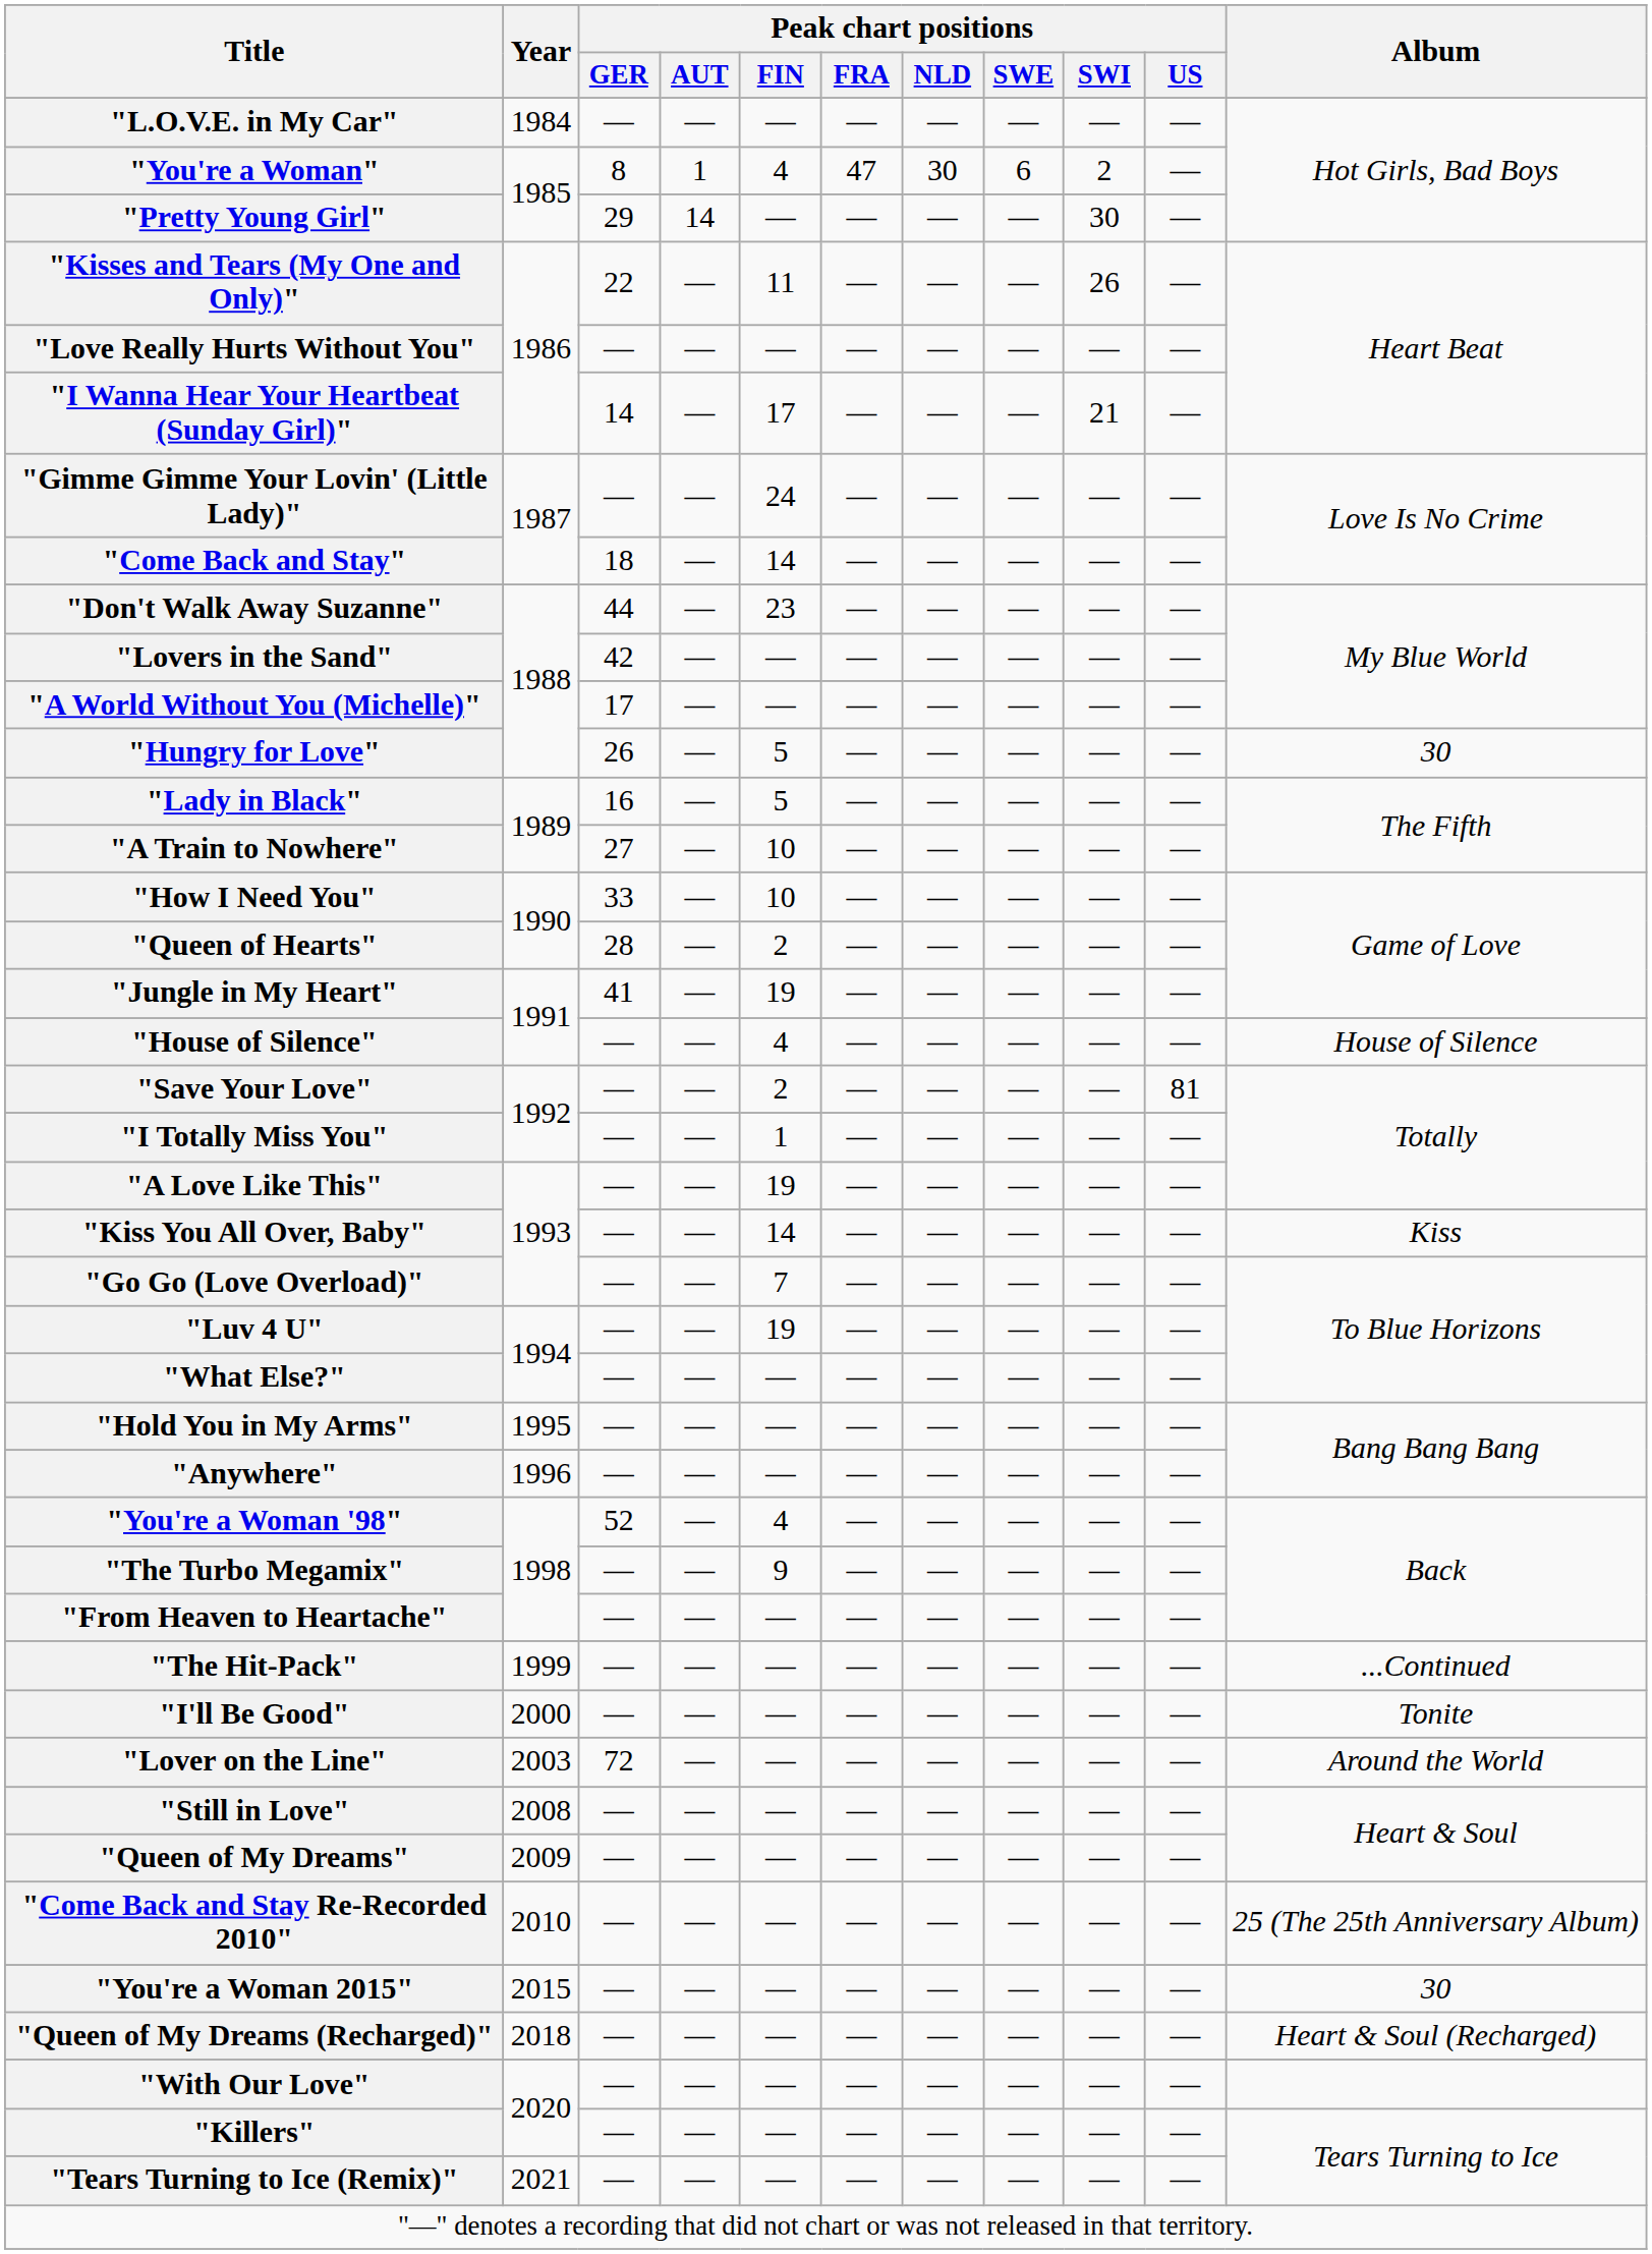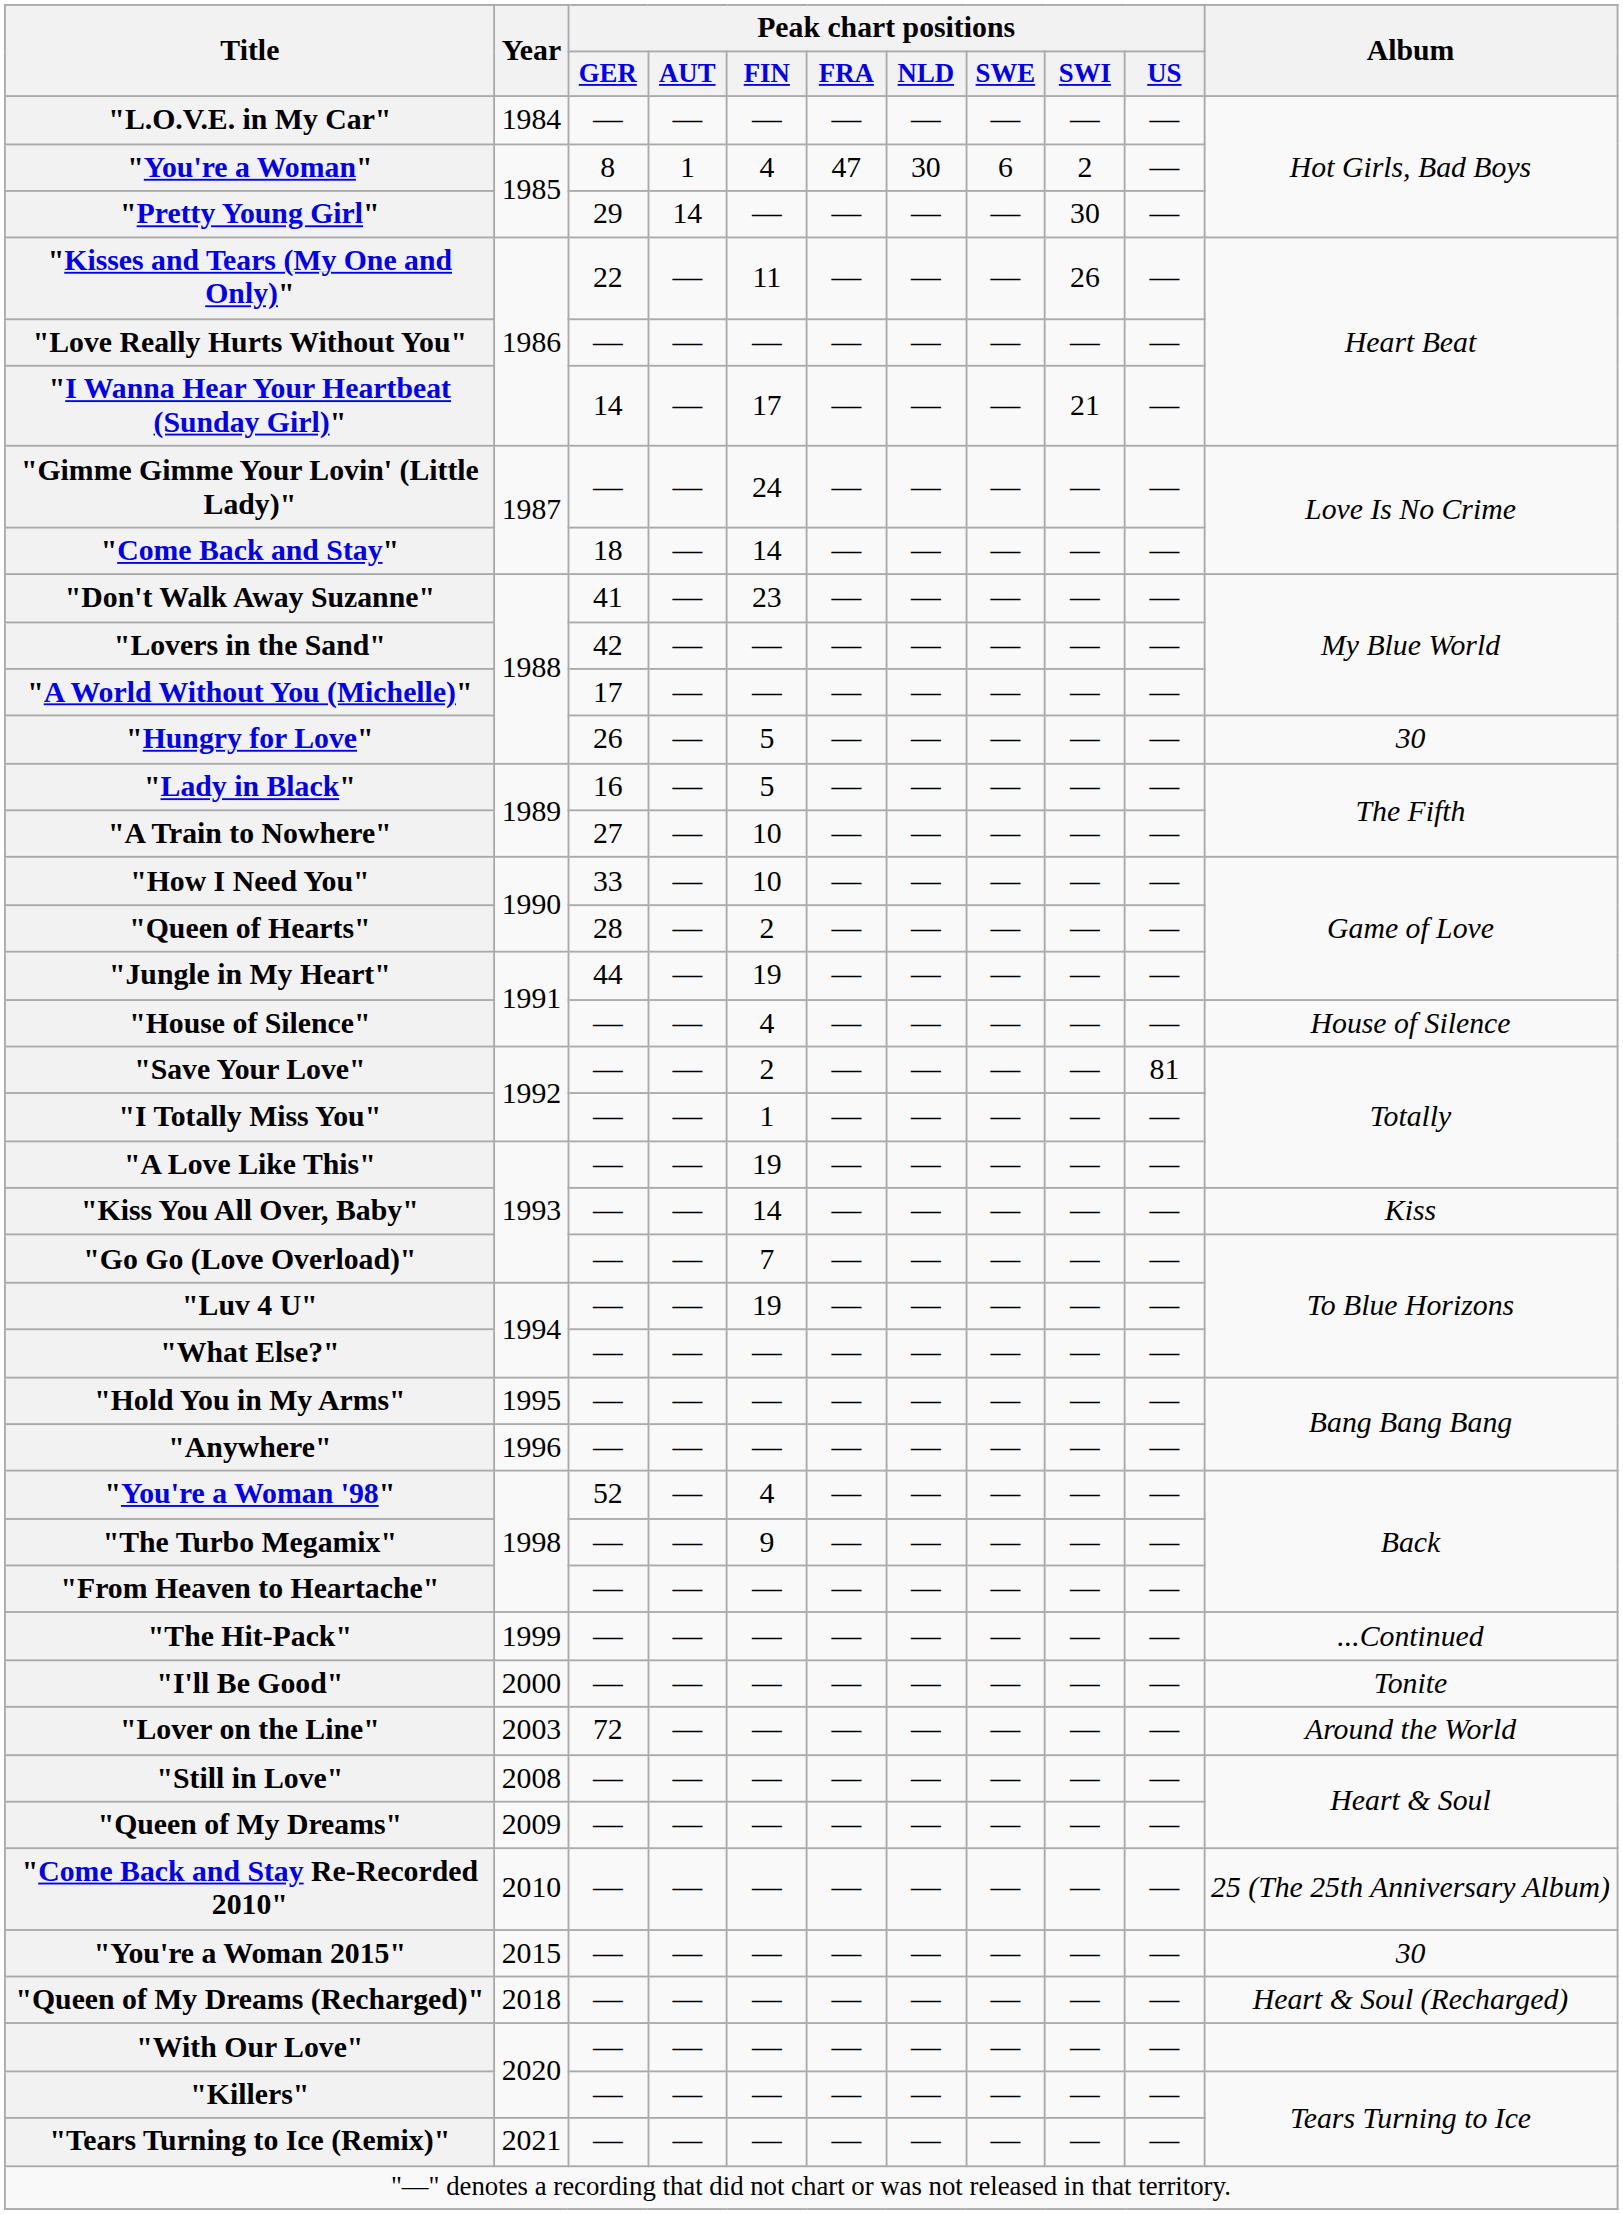 <table class="wikitable plainrowheaders" style="text-align:center;">
 <tr>
 <th scope="col" rowspan="2" style="width:16em;">Title</th>
 <th scope="col" rowspan="2">Year</th>
 <th scope="col" colspan="8">Peak chart positions</th>
 <th scope="col" rowspan="2">Album</th>
 </tr>
 <tr>
 <th scope="col" style="width:2.5em;font-size:90%;"><a href='#'>GER</a><br></th>
 <th scope="col" style="width:2.5em;font-size:90%;"><a href='#'>AUT</a><br></th>
 <th scope="col" style="width:2.5em;font-size:90%;"><a href='#'>FIN</a><br></th>
 <th scope="col" style="width:2.5em;font-size:90%;"><a href='#'>FRA</a><br></th>
 <th scope="col" style="width:2.5em;font-size:90%;"><a href='#'>NLD</a><br></th>
 <th scope="col" style="width:2.5em;font-size:90%;"><a href='#'>SWE</a><br></th>
 <th scope="col" style="width:2.5em;font-size:90%;"><a href='#'>SWI</a><br></th>
 <th scope="col" style="width:2.5em;font-size:90%;"><a href='#'>US</a><br></th>
 </tr>
 <tr>
 <th scope="row">"L.O.V.E. in My Car"</th>
 <td>1984</td>
 <td>—</td>
 <td>—</td>
 <td>—</td>
 <td>—</td>
 <td>—</td>
 <td>—</td>
 <td>—</td>
 <td>—</td>
 <td rowspan="3"><em>Hot Girls, Bad Boys</em></td>
 </tr>
 <tr>
 <th scope="row">"<a href='#'>You're a Woman</a>"</th>
 <td rowspan="2">1985</td>
 <td>8</td>
 <td>1</td>
 <td>4</td>
 <td>47</td>
 <td>30</td>
 <td>6</td>
 <td>2</td>
 <td>—</td>
 </tr>
 <tr>
 <th scope="row">"<a href='#'>Pretty Young Girl</a>"</th>
 <td>29</td>
 <td>14</td>
 <td>—</td>
 <td>—</td>
 <td>—</td>
 <td>—</td>
 <td>30</td>
 <td>—</td>
 </tr>
 <tr>
 <th scope="row">"<a href='#'>Kisses and Tears (My One and Only)</a>"</th>
 <td rowspan="3">1986</td>
 <td>22</td>
 <td>—</td>
 <td>11</td>
 <td>—</td>
 <td>—</td>
 <td>—</td>
 <td>26</td>
 <td>—</td>
 <td rowspan="3"><em>Heart Beat</em></td>
 </tr>
 <tr>
 <th scope="row">"Love Really Hurts Without You"</th>
 <td>—</td>
 <td>—</td>
 <td>—</td>
 <td>—</td>
 <td>—</td>
 <td>—</td>
 <td>—</td>
 <td>—</td>
 </tr>
 <tr>
 <th scope="row">"<a href='#'>I Wanna Hear Your Heartbeat (Sunday Girl)</a>"</th>
 <td>14</td>
 <td>—</td>
 <td>17</td>
 <td>—</td>
 <td>—</td>
 <td>—</td>
 <td>21</td>
 <td>—</td>
 </tr>
 <tr>
 <th scope="row">"Gimme Gimme Your Lovin' (Little Lady)"</th>
 <td rowspan="2">1987</td>
 <td>—</td>
 <td>—</td>
 <td>24</td>
 <td>—</td>
 <td>—</td>
 <td>—</td>
 <td>—</td>
 <td>—</td>
 <td rowspan="2"><em>Love Is No Crime</em></td>
 </tr>
 <tr>
 <th scope="row">"<a href='#'>Come Back and Stay</a>"</th>
 <td>18</td>
 <td>—</td>
 <td>14</td>
 <td>—</td>
 <td>—</td>
 <td>—</td>
 <td>—</td>
 <td>—</td>
 </tr>
 <tr>
 <th scope="row">"Don't Walk Away Suzanne"</th>
 <td rowspan="4">1988</td>
-<td>44</td>
+<td>41</td>
 <td>—</td>
 <td>23</td>
 <td>—</td>
 <td>—</td>
 <td>—</td>
 <td>—</td>
 <td>—</td>
 <td rowspan="3"><em>My Blue World</em></td>
 </tr>
 <tr>
 <th scope="row">"Lovers in the Sand"</th>
 <td>42</td>
 <td>—</td>
 <td>—</td>
 <td>—</td>
 <td>—</td>
 <td>—</td>
 <td>—</td>
 <td>—</td>
 </tr>
 <tr>
 <th scope="row">"<a href='#'>A World Without You (Michelle)</a>"</th>
 <td>17</td>
 <td>—</td>
 <td>—</td>
 <td>—</td>
 <td>—</td>
 <td>—</td>
 <td>—</td>
 <td>—</td>
 </tr>
 <tr>
 <th scope="row">"<a href='#'>Hungry for Love</a>"</th>
 <td>26</td>
 <td>—</td>
 <td>5</td>
 <td>—</td>
 <td>—</td>
 <td>—</td>
 <td>—</td>
 <td>—</td>
 <td><em>30</em></td>
 </tr>
 <tr>
 <th scope="row">"<a href='#'>Lady in Black</a>"</th>
 <td rowspan="2">1989</td>
 <td>16</td>
 <td>—</td>
 <td>5</td>
 <td>—</td>
 <td>—</td>
 <td>—</td>
 <td>—</td>
 <td>—</td>
 <td rowspan="2"><em>The Fifth</em></td>
 </tr>
 <tr>
 <th scope="row">"A Train to Nowhere"</th>
 <td>27</td>
 <td>—</td>
 <td>10</td>
 <td>—</td>
 <td>—</td>
 <td>—</td>
 <td>—</td>
 <td>—</td>
 </tr>
 <tr>
 <th scope="row">"How I Need You"</th>
 <td rowspan="2">1990</td>
 <td>33</td>
 <td>—</td>
 <td>10</td>
 <td>—</td>
 <td>—</td>
 <td>—</td>
 <td>—</td>
 <td>—</td>
 <td rowspan="3"><em>Game of Love</em></td>
 </tr>
 <tr>
 <th scope="row">"Queen of Hearts"</th>
 <td>28</td>
 <td>—</td>
 <td>2</td>
 <td>—</td>
 <td>—</td>
 <td>—</td>
 <td>—</td>
 <td>—</td>
 </tr>
 <tr>
 <th scope="row">"Jungle in My Heart"</th>
 <td rowspan="2">1991</td>
-<td>41</td>
+<td>44</td>
 <td>—</td>
 <td>19</td>
 <td>—</td>
 <td>—</td>
 <td>—</td>
 <td>—</td>
 <td>—</td>
 </tr>
 <tr>
 <th scope="row">"House of Silence"</th>
 <td>—</td>
 <td>—</td>
 <td>4</td>
 <td>—</td>
 <td>—</td>
 <td>—</td>
 <td>—</td>
 <td>—</td>
 <td><em>House of Silence</em></td>
 </tr>
 <tr>
 <th scope="row">"Save Your Love"</th>
 <td rowspan="2">1992</td>
 <td>—</td>
 <td>—</td>
 <td>2</td>
 <td>—</td>
 <td>—</td>
 <td>—</td>
 <td>—</td>
 <td>81</td>
 <td rowspan="3"><em>Totally</em></td>
 </tr>
 <tr>
 <th scope="row">"I Totally Miss You"</th>
 <td>—</td>
 <td>—</td>
 <td>1</td>
 <td>—</td>
 <td>—</td>
 <td>—</td>
 <td>—</td>
 <td>—</td>
 </tr>
 <tr>
 <th scope="row">"A Love Like This"</th>
 <td rowspan="3">1993</td>
 <td>—</td>
 <td>—</td>
 <td>19</td>
 <td>—</td>
 <td>—</td>
 <td>—</td>
 <td>—</td>
 <td>—</td>
 </tr>
 <tr>
 <th scope="row">"Kiss You All Over, Baby"</th>
 <td>—</td>
 <td>—</td>
 <td>14</td>
 <td>—</td>
 <td>—</td>
 <td>—</td>
 <td>—</td>
 <td>—</td>
 <td><em>Kiss</em></td>
 </tr>
 <tr>
 <th scope="row">"Go Go (Love Overload)"</th>
 <td>—</td>
 <td>—</td>
 <td>7</td>
 <td>—</td>
 <td>—</td>
 <td>—</td>
 <td>—</td>
 <td>—</td>
 <td rowspan="3"><em>To Blue Horizons</em></td>
 </tr>
 <tr>
 <th scope="row">"Luv 4 U"</th>
 <td rowspan="2">1994</td>
 <td>—</td>
 <td>—</td>
 <td>19</td>
 <td>—</td>
 <td>—</td>
 <td>—</td>
 <td>—</td>
 <td>—</td>
 </tr>
 <tr>
 <th scope="row">"What Else?"</th>
 <td>—</td>
 <td>—</td>
 <td>—</td>
 <td>—</td>
 <td>—</td>
 <td>—</td>
 <td>—</td>
 <td>—</td>
 </tr>
 <tr>
 <th scope="row">"Hold You in My Arms"</th>
 <td>1995</td>
 <td>—</td>
 <td>—</td>
 <td>—</td>
 <td>—</td>
 <td>—</td>
 <td>—</td>
 <td>—</td>
 <td>—</td>
 <td rowspan="2"><em>Bang Bang Bang</em></td>
 </tr>
 <tr>
 <th scope="row">"Anywhere"</th>
 <td>1996</td>
 <td>—</td>
 <td>—</td>
 <td>—</td>
 <td>—</td>
 <td>—</td>
 <td>—</td>
 <td>—</td>
 <td>—</td>
 </tr>
 <tr>
 <th scope="row">"<a href='#'>You're a Woman '98</a>"</th>
 <td rowspan="3">1998</td>
 <td>52</td>
 <td>—</td>
 <td>4</td>
 <td>—</td>
 <td>—</td>
 <td>—</td>
 <td>—</td>
 <td>—</td>
 <td rowspan="3"><em>Back</em></td>
 </tr>
 <tr>
 <th scope="row">"The Turbo Megamix"</th>
 <td>—</td>
 <td>—</td>
 <td>9</td>
 <td>—</td>
 <td>—</td>
 <td>—</td>
 <td>—</td>
 <td>—</td>
 </tr>
 <tr>
 <th scope="row">"From Heaven to Heartache"</th>
 <td>—</td>
 <td>—</td>
 <td>—</td>
 <td>—</td>
 <td>—</td>
 <td>—</td>
 <td>—</td>
 <td>—</td>
 </tr>
 <tr>
 <th scope="row">"The Hit-Pack"</th>
 <td>1999</td>
 <td>—</td>
 <td>—</td>
 <td>—</td>
 <td>—</td>
 <td>—</td>
 <td>—</td>
 <td>—</td>
 <td>—</td>
 <td><em>...Continued</em></td>
 </tr>
 <tr>
 <th scope="row">"I'll Be Good"</th>
 <td>2000</td>
 <td>—</td>
 <td>—</td>
 <td>—</td>
 <td>—</td>
 <td>—</td>
 <td>—</td>
 <td>—</td>
 <td>—</td>
 <td><em>Tonite</em></td>
 </tr>
 <tr>
 <th scope="row">"Lover on the Line"</th>
 <td>2003</td>
 <td>72</td>
 <td>—</td>
 <td>—</td>
 <td>—</td>
 <td>—</td>
 <td>—</td>
 <td>—</td>
 <td>—</td>
 <td><em>Around the World</em></td>
 </tr>
 <tr>
 <th scope="row">"Still in Love"</th>
 <td>2008</td>
 <td>—</td>
 <td>—</td>
 <td>—</td>
 <td>—</td>
 <td>—</td>
 <td>—</td>
 <td>—</td>
 <td>—</td>
 <td rowspan="2"><em>Heart & Soul</em></td>
 </tr>
 <tr>
 <th scope="row">"Queen of My Dreams"</th>
 <td>2009</td>
 <td>—</td>
 <td>—</td>
 <td>—</td>
 <td>—</td>
 <td>—</td>
 <td>—</td>
 <td>—</td>
 <td>—</td>
 </tr>
 <tr>
 <th scope="row">"<a href='#'>Come Back and Stay</a> Re-Recorded 2010"</th>
 <td>2010</td>
 <td>—</td>
 <td>—</td>
 <td>—</td>
 <td>—</td>
 <td>—</td>
 <td>—</td>
 <td>—</td>
 <td>—</td>
 <td><em>25 (The 25th Anniversary Album)</em></td>
 </tr>
 <tr>
 <th scope="row">"You're a Woman 2015"</th>
 <td>2015</td>
 <td>—</td>
 <td>—</td>
 <td>—</td>
 <td>—</td>
 <td>—</td>
 <td>—</td>
 <td>—</td>
 <td>—</td>
 <td><em>30</em></td>
 </tr>
 <tr>
 <th scope="row">"Queen of My Dreams (Recharged)"</th>
 <td>2018</td>
 <td>—</td>
 <td>—</td>
 <td>—</td>
 <td>—</td>
 <td>—</td>
 <td>—</td>
 <td>—</td>
 <td>—</td>
 <td><em>Heart & Soul (Recharged)</em></td>
 </tr>
 <tr>
 <th scope="row">"With Our Love"<br></th>
 <td rowspan="2">2020</td>
 <td>—</td>
 <td>—</td>
 <td>—</td>
 <td>—</td>
 <td>—</td>
 <td>—</td>
 <td>—</td>
 <td>—</td>
 <td></td>
 </tr>
 <tr>
 <th scope="row">"Killers"</th>
 <td>—</td>
 <td>—</td>
 <td>—</td>
 <td>—</td>
 <td>—</td>
 <td>—</td>
 <td>—</td>
 <td>—</td>
 <td rowspan="2"><em>Tears Turning to Ice</em></td>
 </tr>
 <tr>
 <th scope="row">"Tears Turning to Ice (Remix)"</th>
 <td>2021</td>
 <td>—</td>
 <td>—</td>
 <td>—</td>
 <td>—</td>
 <td>—</td>
 <td>—</td>
 <td>—</td>
 <td>—</td>
 </tr>
 <tr>
 <td colspan="14" style="font-size:90%">"—" denotes a recording that did not chart or was not released in that territory.</td>
 </tr>
 </table>
